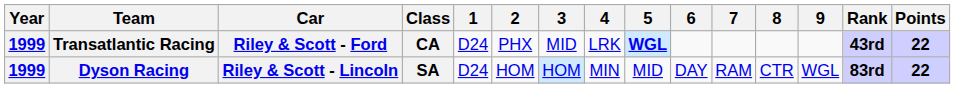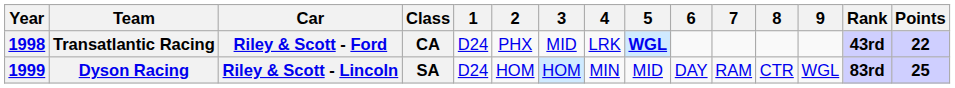 <table class="wikitable" style="text-align:center; font-size:95%">
 <tr>
 <th>Year</th>
 <th>Team</th>
 <th>Car</th>
 <th>Class</th>
 <th>1</th>
 <th>2</th>
 <th>3</th>
 <th>4</th>
 <th>5</th>
 <th>6</th>
 <th>7</th>
 <th>8</th>
 <th>9</th>
 <th>Rank</th>
 <th>Points</th>
 </tr>
 <tr>
-<th><a href='#'>1999</a></th>
+<th><a href='#'>1998</a></th>
 <th>Transatlantic Racing</th>
 <th><a href='#'>Riley & Scott</a> - <a href='#'>Ford</a></th>
 <th>CA</th>
 <td><a href='#'>D24</a></td>
 <td><a href='#'>PHX</a></td>
 <td><a href='#'>MID</a></td>
 <td><a href='#'>LRK</a></td>
 <td style="background:#CFEAFF;"><strong><a href='#'>WGL</a><br></strong></td>
 <td></td>
 <td></td>
 <td></td>
 <td></td>
 <th style="background:#CFCFFF;">43rd</th>
 <th style="background:#CFCFFF;">22</th>
 </tr>
 <tr>
 <th><a href='#'>1999</a></th>
 <th><a href='#'>Dyson Racing</a></th>
 <th><a href='#'>Riley & Scott</a> - <a href='#'>Lincoln</a></th>
 <th>SA</th>
 <td><a href='#'>D24</a></td>
 <td><a href='#'>HOM</a></td>
 <td style="background:#CFEAFF;"><a href='#'>HOM</a><br></td>
 <td><a href='#'>MIN</a></td>
 <td><a href='#'>MID</a></td>
 <td><a href='#'>DAY</a></td>
 <td><a href='#'>RAM</a></td>
 <td><a href='#'>CTR</a></td>
 <td><a href='#'>WGL</a></td>
 <th style="background:#CFCFFF;">83rd</th>
-<th style="background:#CFCFFF;">22</th>
+<th style="background:#CFCFFF;">25</th>
 </tr>
 </table>
